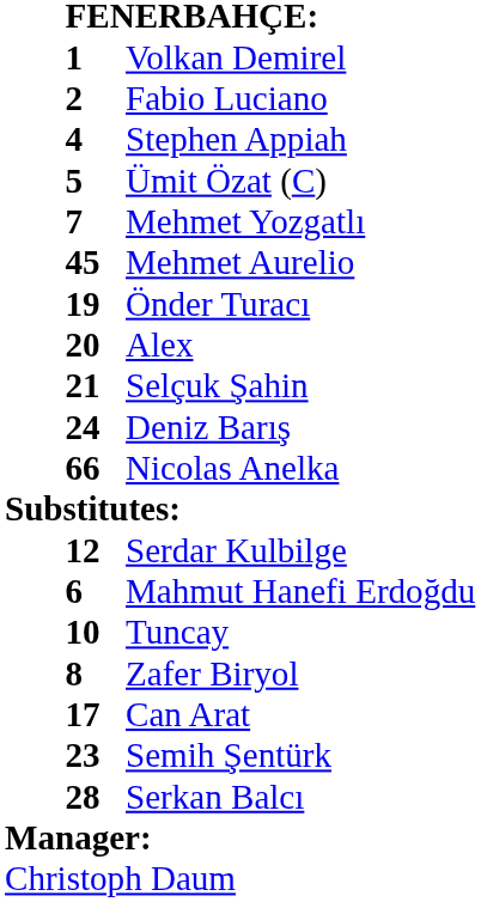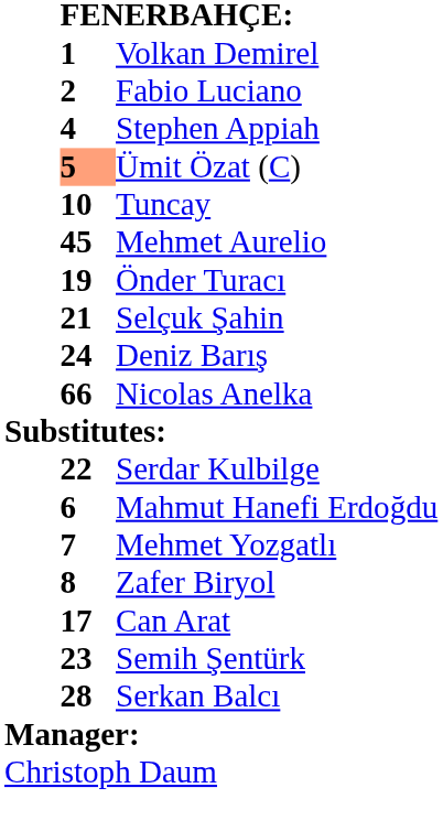 <table style="font-size: 90%" cellspacing="0" cellpadding="0">
 <tr>
 <td></td>
 <td colspan="4"><strong>FENERBAHÇE:</strong></td>
 </tr>
 <tr>
 <th width=25></th>
 <th width=25></th>
 </tr>
 <tr>
 <td></td>
 <td><strong>1</strong></td>
 <td> <a href='#'>Volkan Demirel</a></td>
 <td></td>
 <td></td>
 </tr>
 <tr>
 <td></td>
 <td><strong>2</strong></td>
 <td> <a href='#'>Fabio Luciano</a></td>
 <td></td>
 <td></td>
 <td></td>
 </tr>
 <tr>
 <td></td>
 <td><strong>4</strong></td>
 <td> <a href='#'>Stephen Appiah</a></td>
 <td></td>
 <td></td>
 </tr>
 <tr>
 <td></td>
-<td><strong>5</strong></td>
+<td style="background: lightsalmon;"><strong>5</strong></td>
 <td> <a href='#'>Ümit Özat</a> (<a href='#'>C</a>)</td>
 </tr>
 <tr>
 <td></td>
-<td><strong>7</strong></td>
-<td> <a href='#'>Mehmet Yozgatlı</a></td>
+<td><strong>10</strong></td>
+<td> <a href='#'>Tuncay</a></td>
 <td></td>
 <td></td>
 <td></td>
 </tr>
 <tr>
 <td></td>
 <td><strong>45</strong></td>
 <td> <a href='#'>Mehmet Aurelio</a></td>
 <td></td>
 <td></td>
 </tr>
 <tr>
 <td></td>
 <td><strong>19</strong></td>
 <td> <a href='#'>Önder Turacı</a></td>
-</tr>
-<tr>
-<td></td>
-<td><strong>20</strong></td>
-<td> <a href='#'>Alex</a></td>
-<td></td>
-<td></td>
-<td></td>
 </tr>
 <tr>
 <td></td>
 <td><strong>21</strong></td>
 <td> <a href='#'>Selçuk Şahin</a></td>
 <td></td>
 <td></td>
 <td></td>
 </tr>
 <tr>
 <td></td>
 <td><strong>24</strong></td>
 <td> <a href='#'>Deniz Barış</a></td>
 </tr>
 <tr>
 <td></td>
 <td><strong>66</strong></td>
 <td> <a href='#'>Nicolas Anelka</a></td>
 </tr>
 <tr>
 <td colspan=3><strong>Substitutes:</strong></td>
 </tr>
 <tr>
 <td></td>
-<td><strong>12</strong></td>
+<td><strong>22</strong></td>
 <td> <a href='#'>Serdar Kulbilge</a></td>
 </tr>
 <tr>
 <td></td>
 <td><strong>6</strong></td>
 <td> <a href='#'>Mahmut Hanefi Erdoğdu</a></td>
 </tr>
 <tr>
 <td></td>
-<td><strong>10</strong></td>
-<td> <a href='#'>Tuncay</a></td>
+<td><strong>7</strong></td>
+<td> <a href='#'>Mehmet Yozgatlı</a></td>
 <td></td>
 <td></td>
 <td></td>
 </tr>
 <tr>
 <td></td>
 <td><strong>8</strong></td>
 <td> <a href='#'>Zafer Biryol</a></td>
 </tr>
 <tr>
 <td></td>
 <td><strong>17</strong></td>
 <td> <a href='#'>Can Arat</a></td>
 </tr>
 <tr>
 <td></td>
 <td><strong>23</strong></td>
 <td> <a href='#'>Semih Şentürk</a></td>
 <td></td>
 <td></td>
 <td></td>
 </tr>
 <tr>
 <td></td>
 <td><strong>28</strong></td>
 <td> <a href='#'>Serkan Balcı</a></td>
 <td></td>
 <td></td>
 <td></td>
 </tr>
 <tr>
 <td colspan=3><strong>Manager:</strong></td>
 </tr>
 <tr>
 <td colspan=4> <a href='#'>Christoph Daum</a></td>
 </tr>
 </table>
